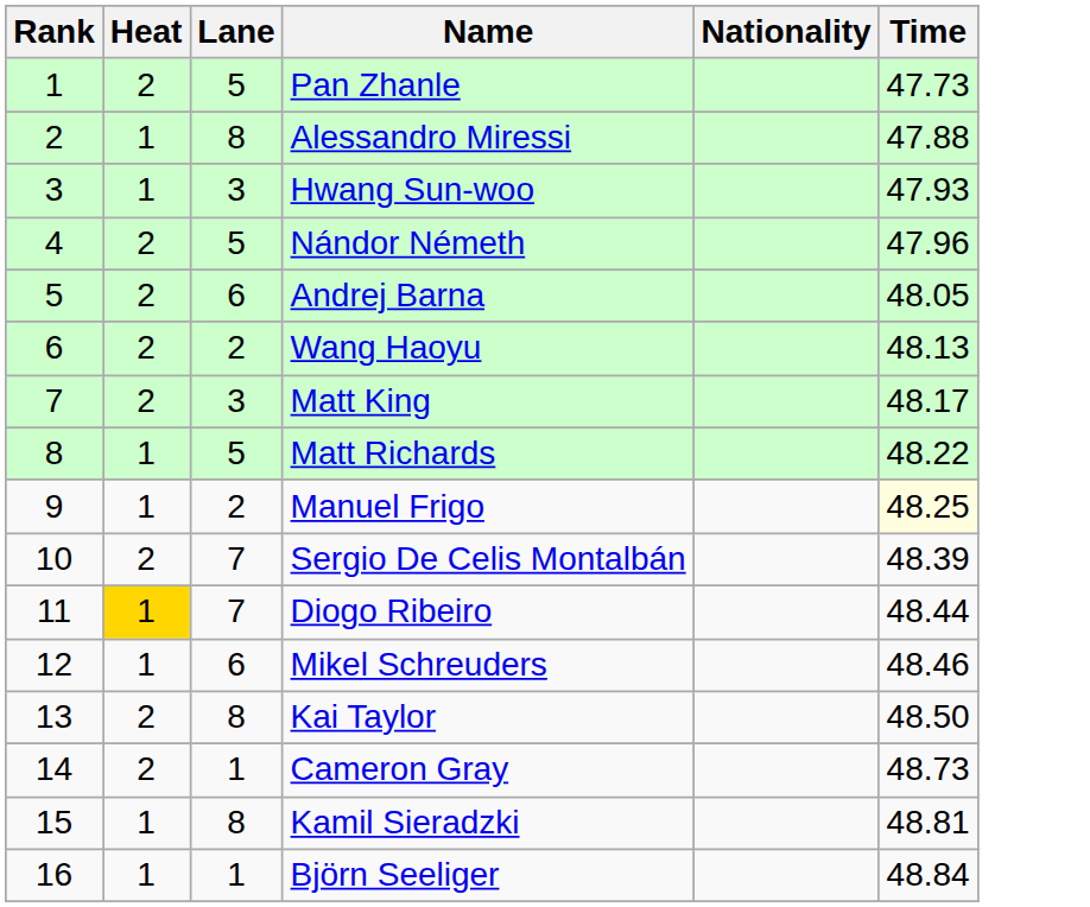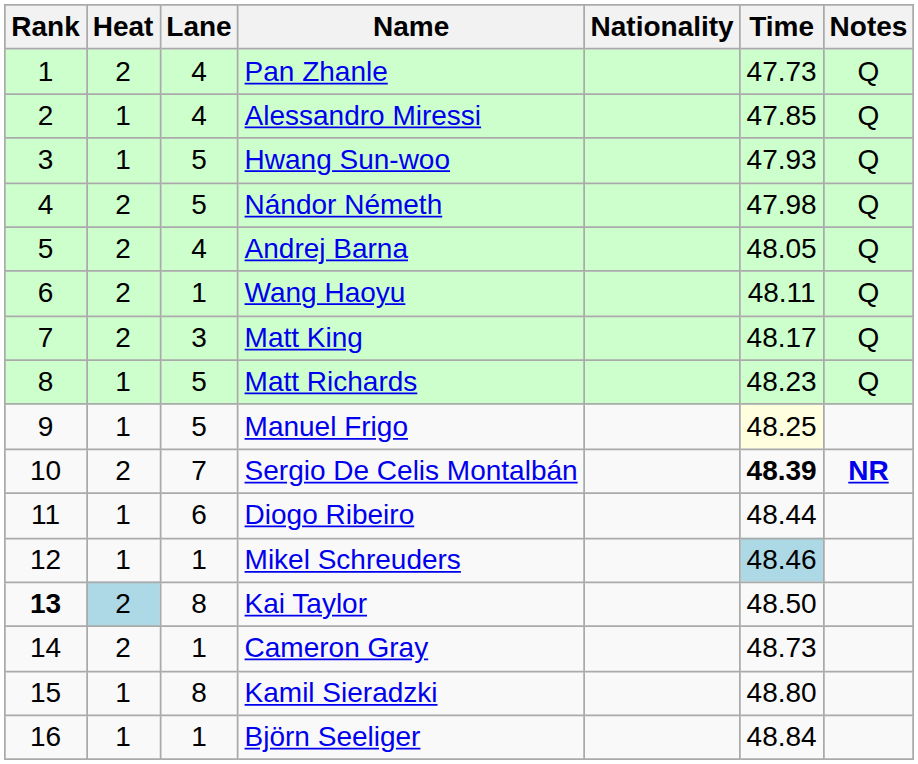 <table class="wikitable sortable" style="text-align:center">
 <tr>
 <th>Rank</th>
 <th>Heat</th>
 <th>Lane</th>
 <th>Name</th>
 <th>Nationality</th>
 <th>Time</th>
+<th>Notes</th>
 </tr>
 <tr bgcolor=ccffcc>
 <td>1</td>
 <td>2</td>
-<td>5</td>
+<td>4</td>
 <td align=left><a href='#'>Pan Zhanle</a></td>
 <td align=left></td>
 <td>47.73</td>
+<td>Q</td>
 </tr>
 <tr bgcolor=ccffcc>
 <td>2</td>
 <td>1</td>
-<td>8</td>
+<td>4</td>
 <td align=left><a href='#'>Alessandro Miressi</a></td>
 <td align=left></td>
-<td>47.88</td>
+<td>47.85</td>
+<td>Q</td>
 </tr>
 <tr bgcolor=ccffcc>
 <td>3</td>
 <td>1</td>
-<td>3</td>
+<td>5</td>
 <td align=left><a href='#'>Hwang Sun-woo</a></td>
 <td align=left></td>
 <td>47.93</td>
+<td>Q</td>
 </tr>
 <tr bgcolor=ccffcc>
 <td>4</td>
 <td>2</td>
 <td>5</td>
 <td align=left><a href='#'>Nándor Németh</a></td>
 <td align=left></td>
-<td>47.96</td>
+<td>47.98</td>
+<td>Q</td>
 </tr>
 <tr bgcolor=ccffcc>
 <td>5</td>
 <td>2</td>
-<td>6</td>
+<td>4</td>
 <td align=left><a href='#'>Andrej Barna</a></td>
 <td align=left></td>
 <td>48.05</td>
+<td>Q</td>
 </tr>
 <tr bgcolor=ccffcc>
 <td>6</td>
 <td>2</td>
-<td>2</td>
+<td>1</td>
 <td align=left><a href='#'>Wang Haoyu</a></td>
 <td align=left></td>
-<td>48.13</td>
+<td>48.11</td>
+<td>Q</td>
 </tr>
 <tr bgcolor=ccffcc>
 <td>7</td>
 <td>2</td>
 <td>3</td>
 <td align=left><a href='#'>Matt King</a></td>
 <td align=left></td>
 <td>48.17</td>
+<td>Q</td>
 </tr>
 <tr bgcolor=ccffcc>
 <td>8</td>
 <td>1</td>
 <td>5</td>
 <td align=left><a href='#'>Matt Richards</a></td>
 <td align=left></td>
-<td>48.22</td>
+<td>48.23</td>
+<td>Q</td>
 </tr>
 <tr>
 <td>9</td>
 <td>1</td>
-<td>2</td>
+<td>5</td>
 <td align=left><a href='#'>Manuel Frigo</a></td>
 <td align=left></td>
 <td style="background: lightyellow;">48.25</td>
+<td></td>
 </tr>
 <tr>
 <td>10</td>
 <td>2</td>
 <td>7</td>
 <td align=left><a href='#'>Sergio De Celis Montalbán</a></td>
 <td align=left></td>
-<td>48.39</td>
+<td><strong>48.39</strong></td>
+<td><strong><a href='#'>NR</a></strong></td>
 </tr>
 <tr>
 <td>11</td>
-<td style="background: gold;">1</td>
-<td>7</td>
+<td>1</td>
+<td>6</td>
 <td align=left><a href='#'>Diogo Ribeiro</a></td>
 <td align=left></td>
 <td>48.44</td>
+<td></td>
 </tr>
 <tr>
 <td>12</td>
 <td>1</td>
-<td>6</td>
+<td>1</td>
 <td align=left><a href='#'>Mikel Schreuders</a></td>
 <td align=left></td>
-<td>48.46</td>
+<td style="background: lightblue;">48.46</td>
+<td></td>
 </tr>
 <tr>
-<td>13</td>
-<td>2</td>
+<td><strong>13</strong></td>
+<td style="background: lightblue;">2</td>
 <td>8</td>
 <td align=left><a href='#'>Kai Taylor</a></td>
 <td align=left></td>
 <td>48.50</td>
+<td></td>
 </tr>
 <tr>
 <td>14</td>
 <td>2</td>
 <td>1</td>
 <td align=left><a href='#'>Cameron Gray</a></td>
 <td align=left></td>
 <td>48.73</td>
+<td></td>
 </tr>
 <tr>
 <td>15</td>
 <td>1</td>
 <td>8</td>
 <td align=left><a href='#'>Kamil Sieradzki</a></td>
 <td align=left></td>
-<td>48.81</td>
+<td>48.80</td>
+<td></td>
 </tr>
 <tr>
 <td>16</td>
 <td>1</td>
 <td>1</td>
 <td align=left><a href='#'>Björn Seeliger</a></td>
 <td align=left></td>
 <td>48.84</td>
+<td></td>
 </tr>
 </table>
